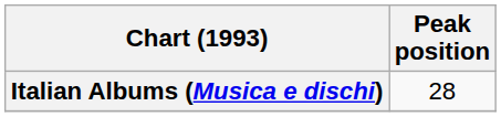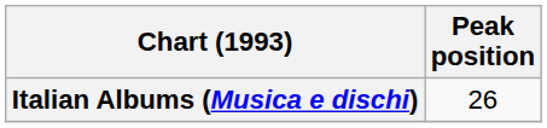 <table class="wikitable sortable plainrowheaders" style="text-align:center">
 <tr>
 <th scope="col">Chart (1993)</th>
 <th scope="col">Peak<br>position</th>
 </tr>
 <tr>
 <th scope="row">Italian Albums (<em><a href='#'>Musica e dischi</a></em>)</th>
-<td>28</td>
+<td>26</td>
 </tr>
 <tr>
 </tr>
 </table>
